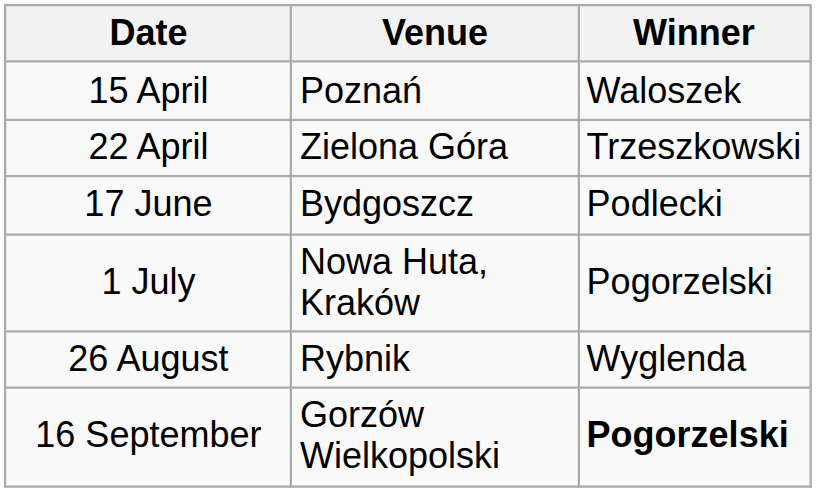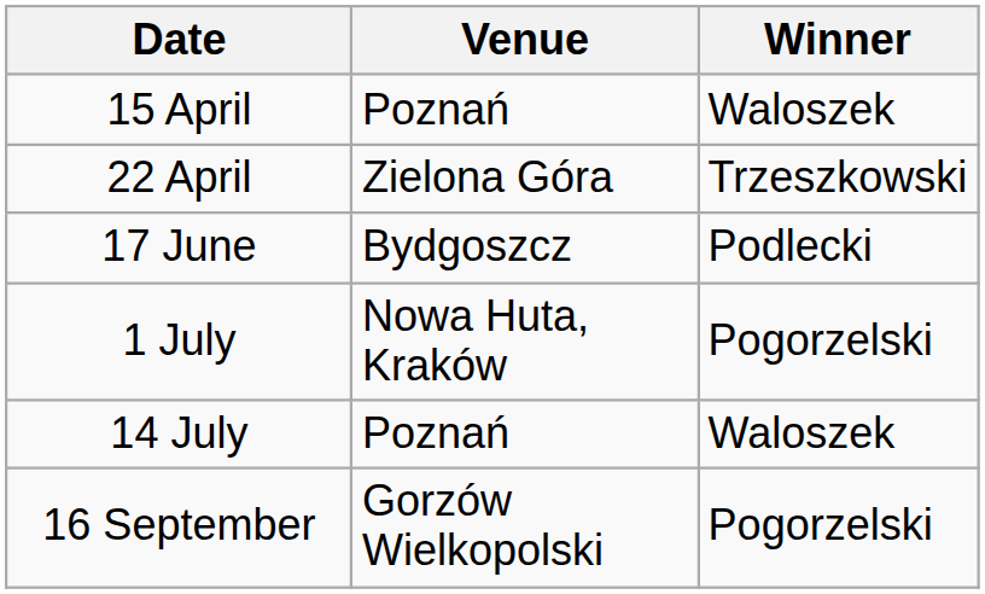 <table class=wikitable>
 <tr>
 <th width=120px>Date</th>
 <th width=120px>Venue</th>
 <th>Winner</th>
 </tr>
 <tr>
 <td align=center>15 April</td>
 <td>Poznań</td>
 <td>Waloszek</td>
 </tr>
 <tr>
 <td align=center>22 April</td>
 <td>Zielona Góra</td>
 <td>Trzeszkowski</td>
 </tr>
 <tr>
 <td align=center>17 June</td>
 <td>Bydgoszcz</td>
 <td>Podlecki</td>
 </tr>
 <tr>
 <td align=center>1 July</td>
 <td>Nowa Huta, Kraków</td>
 <td>Pogorzelski</td>
 </tr>
 <tr>
-<td align=center>26 August</td>
-<td>Rybnik</td>
-<td>Wyglenda</td>
+<td align=center>14 July</td>
+<td>Poznań</td>
+<td>Waloszek</td>
 </tr>
 <tr>
 <td align=center>16 September</td>
 <td>Gorzów Wielkopolski</td>
-<td><strong>Pogorzelski</strong></td>
+<td>Pogorzelski</td>
 </tr>
 </table>
